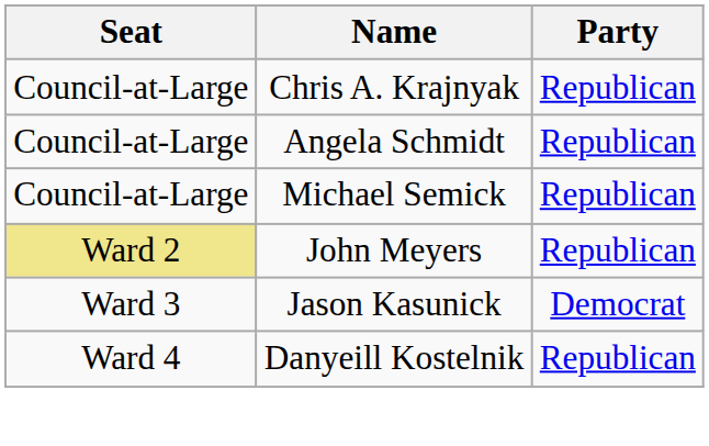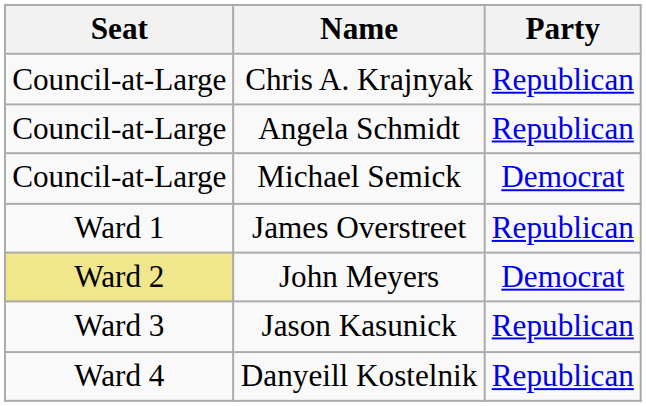 <table class="wikitable" style="text-align:center">
 <tr>
 <th>Seat</th>
 <th>Name</th>
 <th>Party</th>
 </tr>
 <tr>
 <td>Council-at-Large</td>
 <td>Chris A. Krajnyak</td>
 <td><a href='#'>Republican</a></td>
 </tr>
 <tr>
 <td>Council-at-Large</td>
 <td>Angela Schmidt</td>
 <td><a href='#'>Republican</a></td>
 </tr>
 <tr>
 <td>Council-at-Large</td>
 <td>Michael Semick</td>
+<td><a href='#'>Democrat</a></td>
+</tr>
+<tr>
+<td>Ward 1</td>
+<td>James Overstreet</td>
 <td><a href='#'>Republican</a></td>
 </tr>
 <tr>
 <td style="background: khaki;">Ward 2</td>
 <td>John Meyers</td>
-<td><a href='#'>Republican</a></td>
+<td><a href='#'>Democrat</a></td>
 </tr>
 <tr>
 <td>Ward 3</td>
 <td>Jason Kasunick</td>
-<td><a href='#'>Democrat</a></td>
+<td><a href='#'>Republican</a></td>
 </tr>
 <tr>
 <td>Ward 4</td>
 <td>Danyeill Kostelnik</td>
 <td><a href='#'>Republican</a></td>
 </tr>
 </table>
